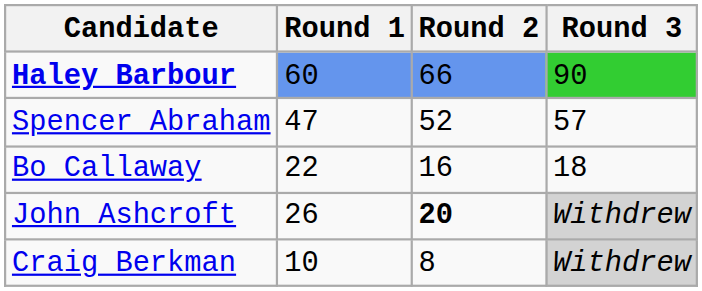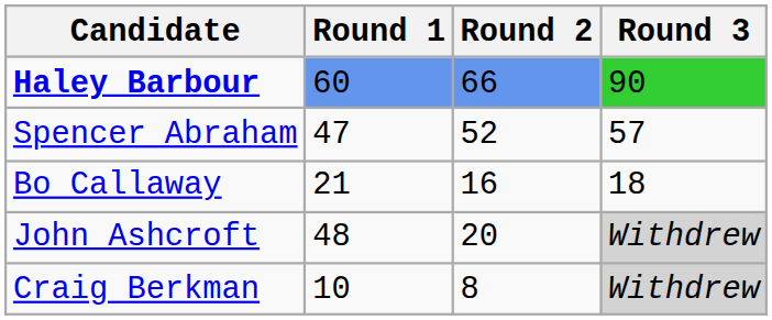 <table class="wikitable">
 <tr>
 <th>Candidate</th>
 <th>Round 1</th>
 <th>Round 2</th>
 <th>Round 3</th>
 </tr>
 <tr>
 <td><strong><a href='#'>Haley Barbour</a></strong></td>
 <td style="background:cornflowerblue;">60</td>
 <td style="background:cornflowerblue;">66</td>
 <td style="background:limegreen;">90</td>
 </tr>
 <tr>
 <td><a href='#'>Spencer Abraham</a></td>
 <td>47</td>
 <td>52</td>
 <td>57</td>
 </tr>
 <tr>
 <td><a href='#'>Bo Callaway</a></td>
-<td>22</td>
+<td>21</td>
 <td>16</td>
 <td>18</td>
 </tr>
 <tr>
 <td><a href='#'>John Ashcroft</a></td>
-<td>26</td>
-<td><strong>20</strong></td>
+<td>48</td>
+<td>20</td>
 <td style="background:lightgrey;"><em>Withdrew</em></td>
 </tr>
 <tr>
 <td><a href='#'>Craig Berkman</a></td>
 <td>10</td>
 <td>8</td>
 <td style="background:lightgrey;"><em>Withdrew</em></td>
 </tr>
 </table>
